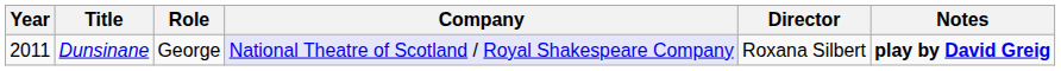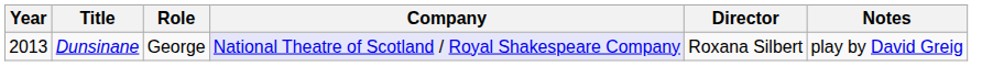 <table class="wikitable">
 <tr>
 <th>Year</th>
 <th>Title</th>
 <th>Role</th>
 <th>Company</th>
 <th>Director</th>
 <th>Notes</th>
 </tr>
 <tr>
-<td>2011</td>
+<td>2013</td>
 <td><em><a href='#'>Dunsinane</a></em></td>
 <td>George</td>
 <td style="background: lavender;"><a href='#'>National Theatre of Scotland</a> / <a href='#'>Royal Shakespeare Company</a></td>
 <td>Roxana Silbert</td>
-<td><strong>play by <a href='#'>David Greig</a></strong></td>
+<td>play by <a href='#'>David Greig</a></td>
 </tr>
 </table>
